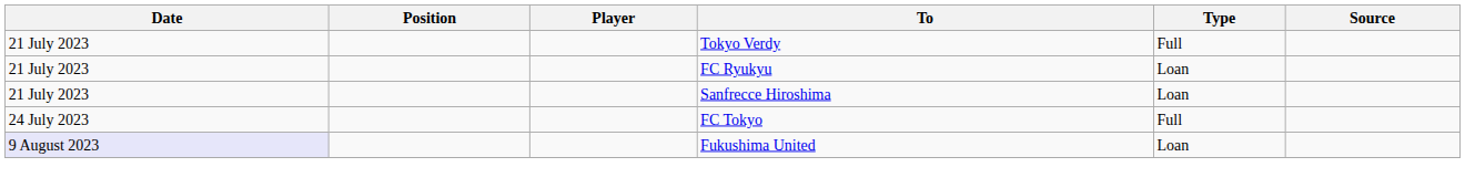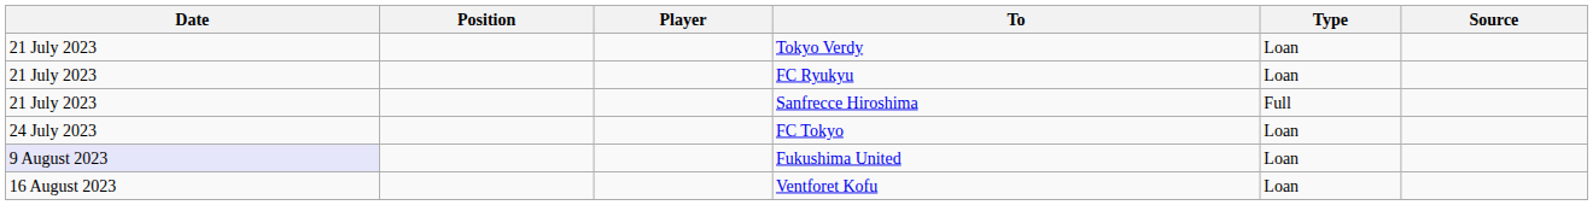 <table class="wikitable sortable" style="width:90%; text-align:center; font-size:95%; text-align:left;">
 <tr>
 <th>Date</th>
 <th>Position</th>
 <th>Player</th>
 <th>To</th>
 <th>Type</th>
 <th>Source</th>
 </tr>
 <tr>
 <td>21 July 2023</td>
 <td></td>
 <td></td>
 <td> <a href='#'>Tokyo Verdy</a></td>
-<td>Full</td>
+<td>Loan</td>
 <td></td>
 </tr>
 <tr>
 <td>21 July 2023</td>
 <td></td>
 <td></td>
 <td> <a href='#'>FC Ryukyu</a></td>
 <td>Loan</td>
 <td></td>
 </tr>
 <tr>
 <td>21 July 2023</td>
 <td></td>
 <td></td>
 <td> <a href='#'>Sanfrecce Hiroshima</a></td>
-<td>Loan</td>
+<td>Full</td>
 <td></td>
 </tr>
 <tr>
 <td>24 July 2023</td>
 <td></td>
 <td></td>
 <td> <a href='#'>FC Tokyo</a></td>
-<td>Full</td>
+<td>Loan</td>
 <td></td>
 </tr>
 <tr>
 <td style="background: lavender;">9 August 2023</td>
 <td></td>
 <td></td>
 <td> <a href='#'>Fukushima United</a></td>
 <td>Loan</td>
 <td></td>
 </tr>
 <tr>
+<td>16 August 2023</td>
+<td></td>
+<td></td>
+<td> <a href='#'>Ventforet Kofu</a></td>
+<td>Loan</td>
+<td></td>
+</tr>
+<tr>
 </tr>
 </table>
